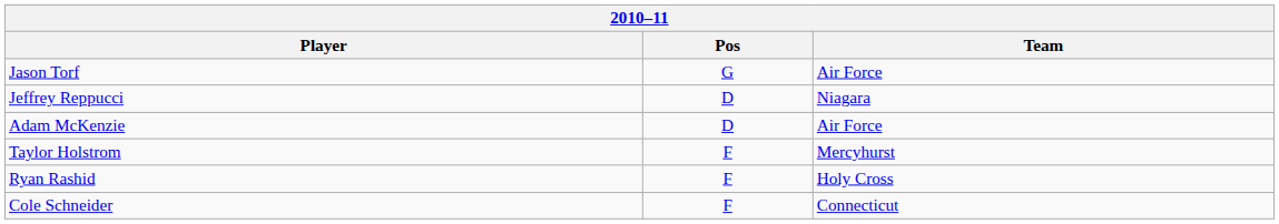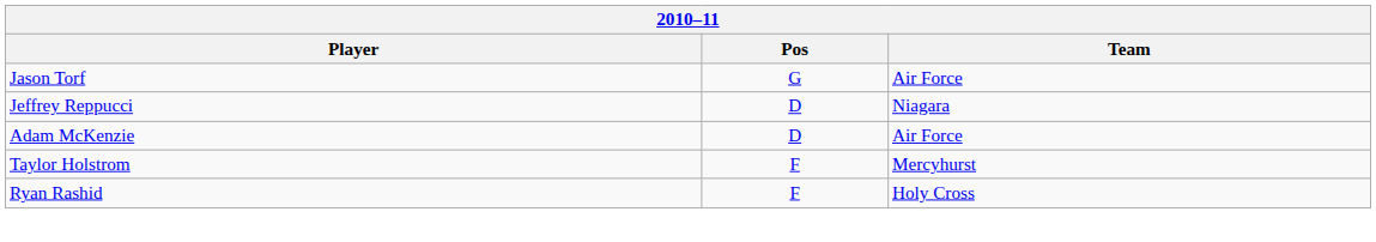 <table class="wikitable" width=95%>
 <tr>
 <th colspan=3><a href='#'>2010–11</a></th>
 </tr>
 <tr>
 <th>Player</th>
 <th>Pos</th>
 <th>Team</th>
 </tr>
 <tr>
 <td><a href='#'>Jason Torf</a></td>
 <td style="text-align:center;"><a href='#'>G</a></td>
 <td><a href='#'>Air Force</a></td>
 </tr>
 <tr>
 <td><a href='#'>Jeffrey Reppucci</a></td>
 <td style="text-align:center;"><a href='#'>D</a></td>
 <td><a href='#'>Niagara</a></td>
 </tr>
 <tr>
 <td><a href='#'>Adam McKenzie</a></td>
 <td style="text-align:center;"><a href='#'>D</a></td>
 <td><a href='#'>Air Force</a></td>
 </tr>
 <tr>
 <td><a href='#'>Taylor Holstrom</a></td>
 <td style="text-align:center;"><a href='#'>F</a></td>
 <td><a href='#'>Mercyhurst</a></td>
 </tr>
 <tr>
 <td><a href='#'>Ryan Rashid</a></td>
 <td style="text-align:center;"><a href='#'>F</a></td>
 <td><a href='#'>Holy Cross</a></td>
 </tr>
-<tr>
-<td><a href='#'>Cole Schneider</a></td>
-<td style="text-align:center;"><a href='#'>F</a></td>
-<td><a href='#'>Connecticut</a></td>
-</tr>
 </table>
